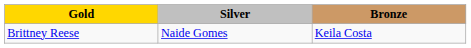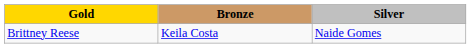 <table class="wikitable" style="text-align:left">
 <tr align="center">
 <td width=200 bgcolor=gold><strong>Gold</strong></td>
+<td width=200 bgcolor=CC9966><strong>Bronze</strong></td>
 <td width=200 bgcolor=silver><strong>Silver</strong></td>
-<td width=200 bgcolor=CC9966><strong>Bronze</strong></td>
 </tr>
 <tr>
 <td><a href='#'>Brittney Reese</a><br><em></em></td>
+<td><a href='#'>Keila Costa</a><br><em></em></td>
 <td><a href='#'>Naide Gomes</a><br><em></em></td>
-<td><a href='#'>Keila Costa</a><br><em></em></td>
 </tr>
 </table>
